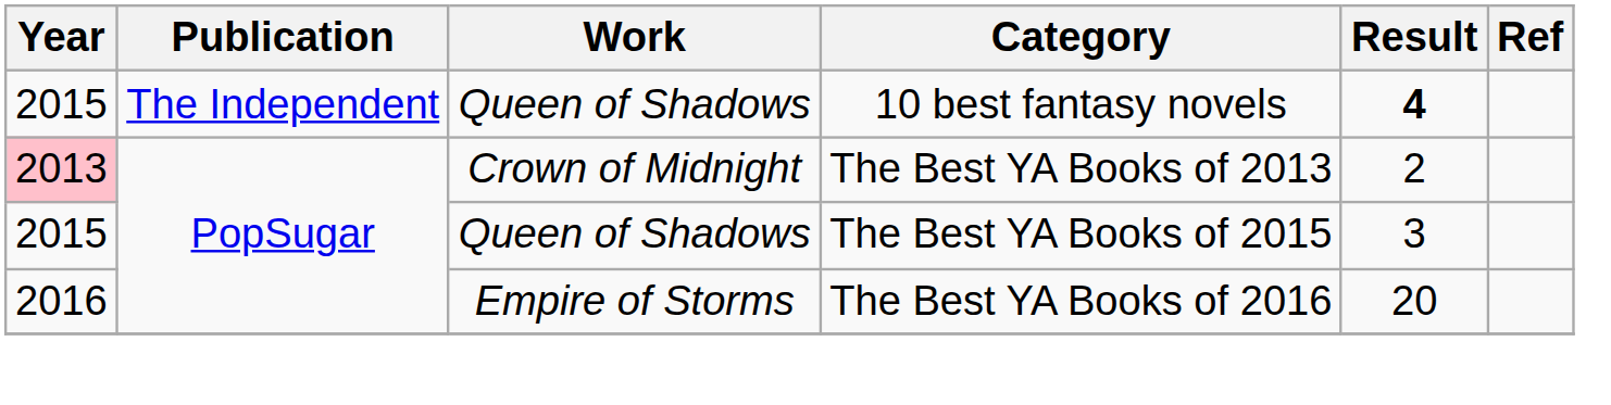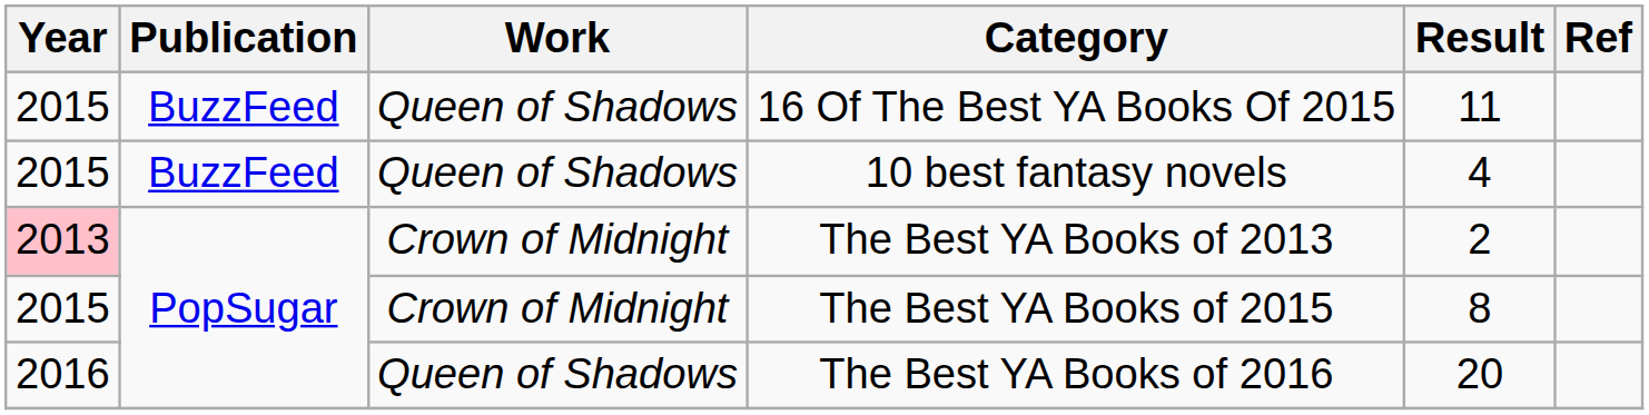 <table class="wikitable sortable" style="text-align:center;">
 <tr>
 <th>Year</th>
 <th>Publication</th>
 <th>Work</th>
 <th>Category</th>
 <th>Result</th>
 <th>Ref</th>
 </tr>
 <tr>
 <td>2015</td>
-<td><a href='#'>The Independent</a></td>
+<td><a href='#'>BuzzFeed</a></td>
+<td><em>Queen of Shadows</em></td>
+<td>16 Of The Best YA Books Of 2015</td>
+<td>11</td>
+<td></td>
+</tr>
+<tr>
+<td>2015</td>
+<td><a href='#'>BuzzFeed</a></td>
 <td><em>Queen of Shadows</em></td>
 <td>10 best fantasy novels</td>
-<td><strong>4</strong></td>
+<td>4</td>
 <td></td>
 </tr>
 <tr>
 <td style="background: pink;">2013</td>
 <td rowspan = "3"><a href='#'>PopSugar</a></td>
 <td><em>Crown of Midnight</em></td>
 <td>The Best YA Books of 2013</td>
 <td>2</td>
 <td></td>
 </tr>
 <tr>
 <td>2015</td>
-<td><em>Queen of Shadows</em></td>
+<td><em>Crown of Midnight</em></td>
 <td>The Best YA Books of 2015</td>
-<td>3</td>
+<td>8</td>
 <td></td>
 </tr>
 <tr>
 <td>2016</td>
-<td><em>Empire of Storms</em></td>
+<td><em>Queen of Shadows</em></td>
 <td>The Best YA Books of 2016</td>
 <td>20</td>
 <td></td>
 </tr>
 <tr>
 </tr>
 </table>
